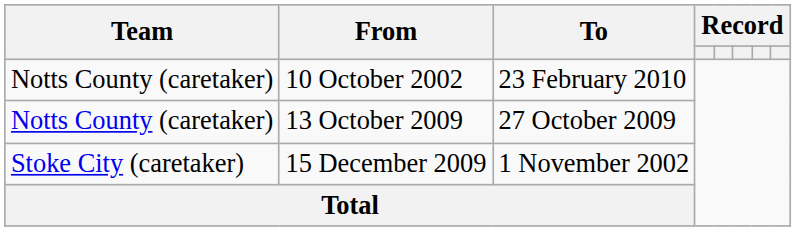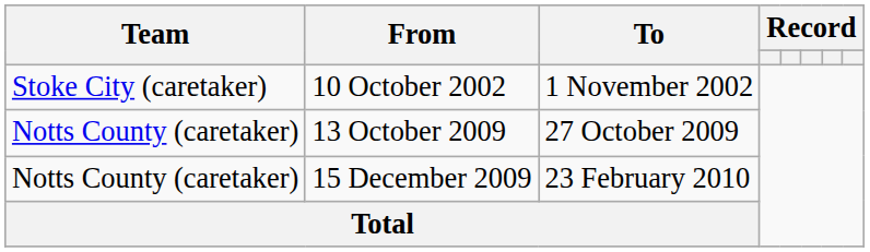 <table class=wikitable style="text-align: center">
 <tr>
 <th rowspan=2>Team</th>
 <th rowspan=2>From</th>
 <th rowspan=2>To</th>
 <th colspan=5>Record</th>
 </tr>
 <tr>
 <th></th>
 <th></th>
 <th></th>
 <th></th>
 <th></th>
 </tr>
 <tr>
-<td align=left>Notts County (caretaker)</td>
+<td align=left><a href='#'>Stoke City</a> (caretaker)</td>
 <td align=left>10 October 2002</td>
-<td align=left>23 February 2010<br></td>
+<td align=left>1 November 2002<br></td>
 </tr>
 <tr>
 <td align=left><a href='#'>Notts County</a> (caretaker)</td>
 <td align=left>13 October 2009</td>
 <td align=left>27 October 2009<br></td>
 </tr>
 <tr>
-<td align=left><a href='#'>Stoke City</a> (caretaker)</td>
+<td align=left>Notts County (caretaker)</td>
 <td align=left>15 December 2009</td>
-<td align=left>1 November 2002<br></td>
+<td align=left>23 February 2010<br></td>
 </tr>
 <tr>
 <th colspan=3>Total<br></th>
 </tr>
 </table>
